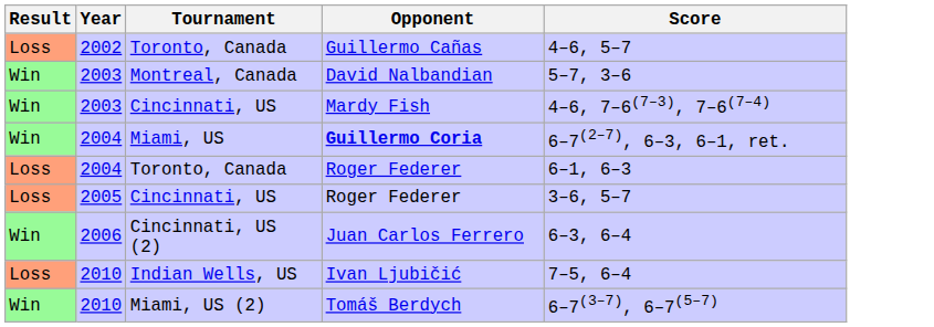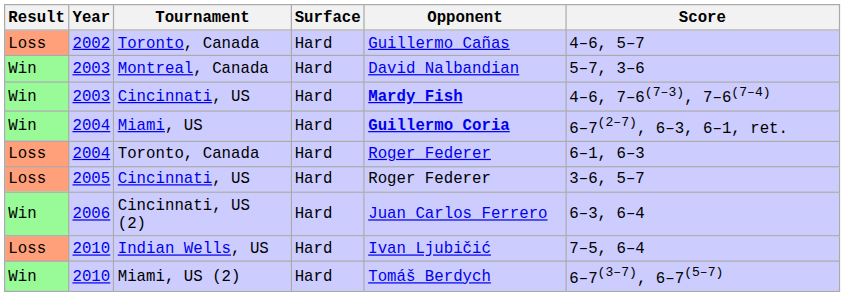 <table class="sortable wikitable">
 <tr>
 <th style="width:40px">Result</th>
 <th style="width:30px">Year</th>
 <th style="width:140px">Tournament</th>
+<th>Surface</th>
 <th style="width:160px">Opponent</th>
 <th style="width:220px" class="unsortable">Score</th>
 </tr>
 <tr style="background:#ccccff;">
 <td style="background:#ffa07a;">Loss</td>
 <td><a href='#'>2002</a></td>
 <td><a href='#'>Toronto</a>, Canada</td>
+<td>Hard</td>
 <td> <a href='#'>Guillermo Cañas</a></td>
 <td>4–6, 5–7</td>
 </tr>
 <tr style="background:#ccccff;">
 <td style="background:#98fb98;">Win</td>
 <td><a href='#'>2003</a></td>
 <td><a href='#'>Montreal</a>, Canada</td>
+<td>Hard</td>
 <td> <a href='#'>David Nalbandian</a></td>
 <td>5–7, 3–6</td>
 </tr>
 <tr style="background:#ccccff;">
 <td style="background:#98fb98;">Win</td>
 <td><a href='#'>2003</a></td>
 <td><a href='#'>Cincinnati</a>, US</td>
-<td> <a href='#'>Mardy Fish</a></td>
+<td>Hard</td>
+<td><strong> <a href='#'>Mardy Fish</a></strong></td>
 <td>4–6, 7–6<sup>(7–3)</sup>, 7–6<sup>(7–4)</sup></td>
 </tr>
 <tr style="background:#ccccff;">
 <td style="background:#98fb98;">Win</td>
 <td><a href='#'>2004</a></td>
 <td><a href='#'>Miami</a>, US</td>
+<td>Hard</td>
 <td><strong> <a href='#'>Guillermo Coria</a></strong></td>
 <td>6–7<sup>(2–7)</sup>, 6–3, 6–1, ret.</td>
 </tr>
 <tr style="background:#ccccff;">
 <td style="background:#ffa07a;">Loss</td>
 <td><a href='#'>2004</a></td>
 <td>Toronto, Canada</td>
+<td>Hard</td>
 <td> <a href='#'>Roger Federer</a></td>
 <td>6–1, 6–3</td>
 </tr>
 <tr style="background:#ccccff;">
 <td style="background:#ffa07a;">Loss</td>
 <td><a href='#'>2005</a></td>
 <td><a href='#'>Cincinnati</a>, US</td>
+<td>Hard</td>
 <td> Roger Federer</td>
 <td>3–6, 5–7</td>
 </tr>
 <tr style="background:#ccccff;">
 <td style="background:#98fb98;">Win</td>
 <td><a href='#'>2006</a></td>
 <td>Cincinnati, US (2)</td>
+<td>Hard</td>
 <td> <a href='#'>Juan Carlos Ferrero</a></td>
 <td>6–3, 6–4</td>
 </tr>
 <tr style="background:#ccccff;">
 <td style="background:#ffa07a;">Loss</td>
 <td><a href='#'>2010</a></td>
 <td><a href='#'>Indian Wells</a>, US</td>
+<td>Hard</td>
 <td> <a href='#'>Ivan Ljubičić</a></td>
 <td>7–5, 6–4</td>
 </tr>
 <tr style="background:#ccccff;">
 <td style="background:#98fb98;">Win</td>
 <td><a href='#'>2010</a></td>
 <td>Miami, US (2)</td>
+<td>Hard</td>
 <td> <a href='#'>Tomáš Berdych</a></td>
 <td>6–7<sup>(3–7)</sup>, 6–7<sup>(5–7)</sup></td>
 </tr>
 </table>
